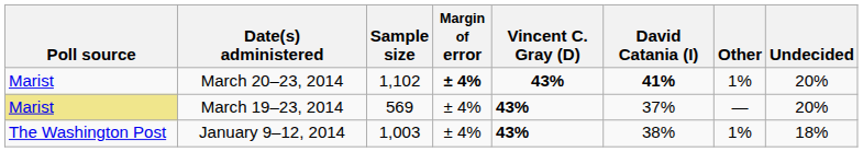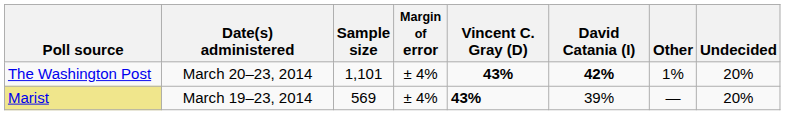 <table class="wikitable">
 <tr valign= bottom>
 <th style="width:160px;">Poll source</th>
 <th style="width:175px;">Date(s)<br>administered</th>
 <th class=small>Sample<br>size</th>
 <th style="width:50px;"><small>Margin of</small><br>error</th>
 <th style="width:100px;">Vincent C.<br>Gray (D)</th>
 <th style="width:100px;">David<br>Catania (I)</th>
 <th>Other</th>
 <th>Undecided</th>
 </tr>
 <tr>
-<td><a href='#'>Marist</a></td>
+<td><a href='#'>The Washington Post</a></td>
 <td align=center>March 20–23, 2014</td>
-<td align=center>1,102</td>
-<td align=center><strong>± 4%</strong></td>
+<td align=center>1,101</td>
+<td align=center>± 4%</td>
 <td align=center><strong>43%</strong></td>
-<td align=center><strong>41%</strong></td>
+<td align=center><strong>42%</strong></td>
 <td align=center>1%</td>
 <td align=center>20%</td>
 </tr>
 <tr>
 <td style="background: khaki;"><a href='#'>Marist</a></td>
 <td align=center>March 19–23, 2014</td>
 <td align=center>569</td>
 <td align=center>± 4%</td>
 <td><strong>43%</strong></td>
-<td align=center>37%</td>
+<td align=center>39%</td>
 <td align=center>—</td>
 <td align=center>20%</td>
 </tr>
-<tr>
-<td><a href='#'>The Washington Post</a></td>
-<td align=center>January 9–12, 2014</td>
-<td align=center>1,003</td>
-<td align=center>± 4%</td>
-<td><strong>43%</strong></td>
-<td align=center>38%</td>
-<td align=center>1%</td>
-<td align=center>18%</td>
-</tr>
 </table>
